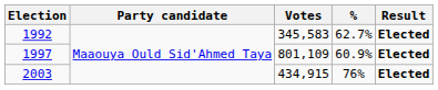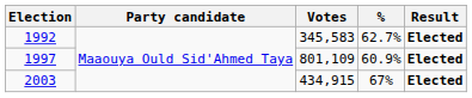 <table class=wikitable style=text-align:center>
 <tr>
 <th>Election</th>
 <th>Party candidate</th>
 <th>Votes</th>
 <th>%</th>
 <th>Result</th>
 </tr>
 <tr>
 <td><a href='#'>1992</a></td>
 <td rowspan="3"><a href='#'>Maaouya Ould Sid'Ahmed Taya</a></td>
 <td>345,583</td>
 <td>62.7%</td>
 <td><strong>Elected</strong> </td>
 </tr>
 <tr>
 <td><a href='#'>1997</a></td>
 <td>801,109</td>
 <td>60.9%</td>
 <td><strong>Elected</strong> </td>
 </tr>
 <tr>
 <td><a href='#'>2003</a></td>
 <td>434,915</td>
-<td>76%</td>
+<td>67%</td>
 <td><strong>Elected</strong> </td>
 </tr>
 </table>
